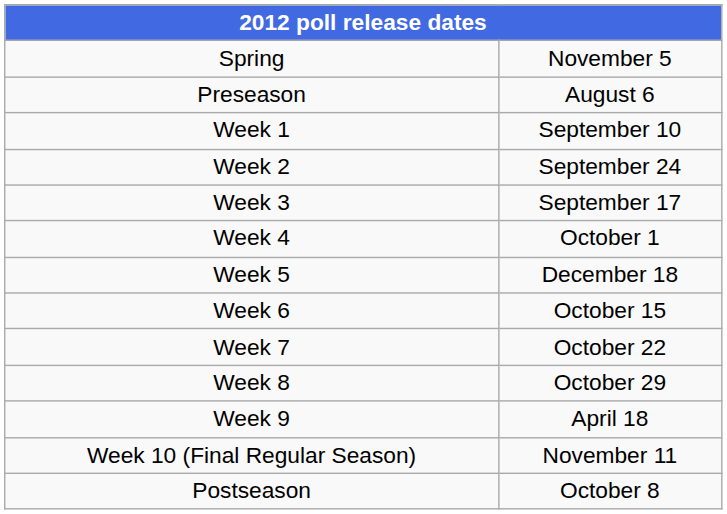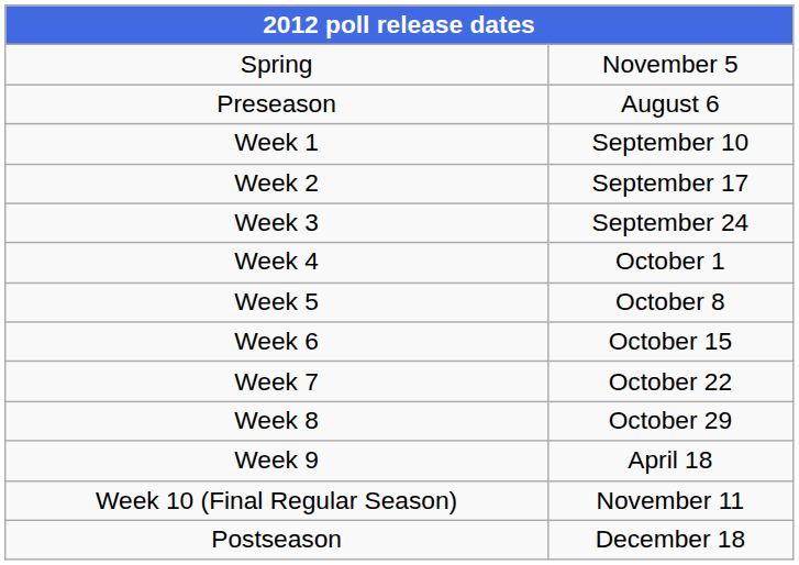 <table class="wikitable" style="width:40%;">
 <tr>
 <th style="background:#4169E1; color:white;" "text-align:center;" colspan="2">2012 poll release dates</th>
 </tr>
 <tr style="text-align:center;">
 <td>Spring</td>
 <td>November 5</td>
 </tr>
 <tr style="text-align:center;">
 <td>Preseason</td>
 <td>August 6</td>
 </tr>
 <tr style="text-align:center;">
 <td>Week 1</td>
 <td>September 10</td>
 </tr>
 <tr style="text-align:center;">
 <td>Week 2</td>
-<td>September 24</td>
+<td>September 17</td>
 </tr>
 <tr style="text-align:center;">
 <td>Week 3</td>
-<td>September 17</td>
+<td>September 24</td>
 </tr>
 <tr style="text-align:center;">
 <td>Week 4</td>
 <td>October 1</td>
 </tr>
 <tr style="text-align:center;">
 <td>Week 5</td>
-<td>December 18</td>
+<td>October 8</td>
 </tr>
 <tr style="text-align:center;">
 <td>Week 6</td>
 <td>October 15</td>
 </tr>
 <tr style="text-align:center;">
 <td>Week 7</td>
 <td>October 22</td>
 </tr>
 <tr style="text-align:center;">
 <td>Week 8</td>
 <td>October 29</td>
 </tr>
 <tr style="text-align:center;">
 <td>Week 9</td>
 <td>April 18</td>
 </tr>
 <tr style="text-align:center;">
 <td>Week 10 (Final Regular Season)</td>
 <td>November 11</td>
 </tr>
 <tr style="text-align:center;">
 <td>Postseason</td>
-<td>October 8</td>
+<td>December 18</td>
 </tr>
 </table>
